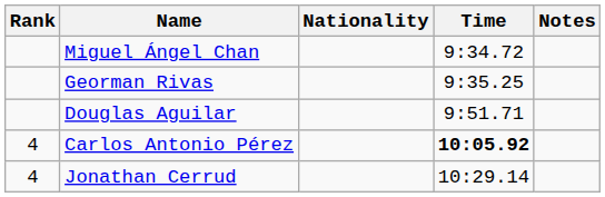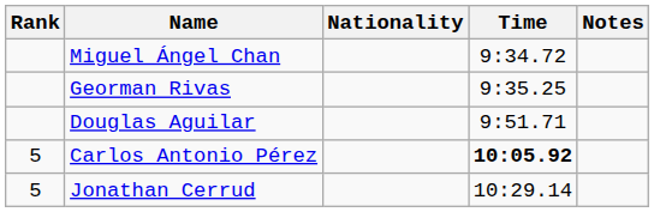 <table class="wikitable sortable" style="text-align:center">
 <tr>
 <th>Rank</th>
 <th>Name</th>
 <th>Nationality</th>
 <th>Time</th>
 <th>Notes</th>
 </tr>
 <tr>
 <td></td>
 <td align=left><a href='#'>Miguel Ángel Chan</a></td>
 <td align=left></td>
 <td>9:34.72</td>
 <td></td>
 </tr>
 <tr>
 <td></td>
 <td align=left><a href='#'>Georman Rivas</a></td>
 <td align=left></td>
 <td>9:35.25</td>
 <td></td>
 </tr>
 <tr>
 <td></td>
 <td align=left><a href='#'>Douglas Aguilar</a></td>
 <td align=left></td>
 <td>9:51.71</td>
 <td></td>
 </tr>
 <tr>
-<td>4</td>
+<td>5</td>
 <td align=left><a href='#'>Carlos Antonio Pérez</a></td>
 <td align=left></td>
 <td><strong>10:05.92</strong></td>
 <td></td>
 </tr>
 <tr>
-<td>4</td>
+<td>5</td>
 <td align=left><a href='#'>Jonathan Cerrud</a></td>
 <td align=left></td>
 <td>10:29.14</td>
 <td></td>
 </tr>
 </table>
